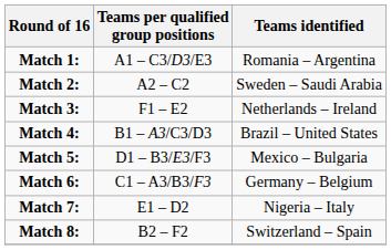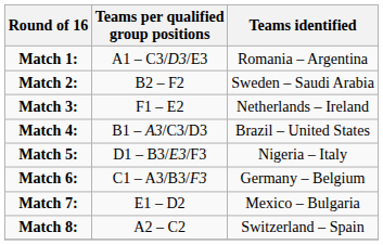 <table class="wikitable" style="text-align:center">
 <tr>
 <th>Round of 16</th>
 <th>Teams per qualified<br> group positions</th>
 <th>Teams identified</th>
 </tr>
 <tr>
 <td><strong>Match 1:</strong></td>
 <td>A1 – C3/<em>D3</em>/E3</td>
 <td>Romania – Argentina</td>
 </tr>
 <tr>
 <td><strong>Match 2:</strong></td>
-<td>A2 – C2</td>
+<td>B2 – F2</td>
 <td>Sweden – Saudi Arabia</td>
 </tr>
 <tr>
 <td><strong>Match 3:</strong></td>
 <td>F1 – E2</td>
 <td>Netherlands – Ireland</td>
 </tr>
 <tr>
 <td><strong>Match 4:</strong></td>
 <td>B1 – <em>A3</em>/C3/D3</td>
 <td>Brazil – United States</td>
 </tr>
 <tr>
 <td><strong>Match 5:</strong></td>
 <td>D1 – B3/<em>E3</em>/F3</td>
-<td>Mexico – Bulgaria</td>
+<td>Nigeria – Italy</td>
 </tr>
 <tr>
 <td><strong>Match 6:</strong></td>
 <td>C1 – A3/B3/<em>F3</em></td>
 <td>Germany – Belgium</td>
 </tr>
 <tr>
 <td><strong>Match 7:</strong></td>
 <td>E1 – D2</td>
-<td>Nigeria – Italy</td>
+<td>Mexico – Bulgaria</td>
 </tr>
 <tr>
 <td><strong>Match 8:</strong></td>
-<td>B2 – F2</td>
+<td>A2 – C2</td>
 <td>Switzerland – Spain</td>
 </tr>
 <tr>
 </tr>
 </table>
